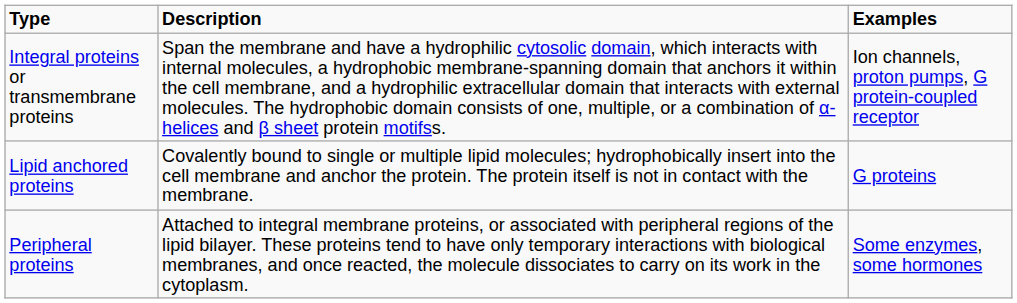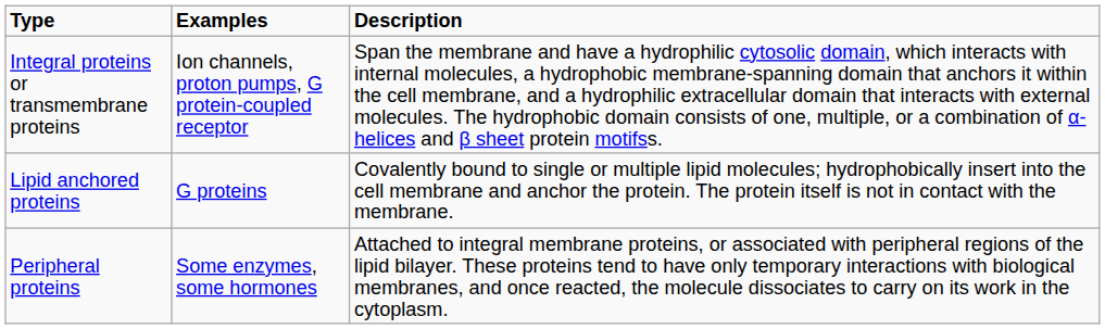 <table class="wikitable" style="float:right; font-size:85%; margin-left:15px; width:60%">
 <tr>
 <td><strong>Type</strong></td>
+<td><strong>Examples</strong></td>
 <td><strong>Description</strong></td>
-<td><strong>Examples</strong></td>
 </tr>
 <tr>
 <td><a href='#'>Integral proteins</a><br>or transmembrane proteins</td>
+<td>Ion channels, <a href='#'>proton pumps</a>, <a href='#'>G protein-coupled receptor</a></td>
 <td>Span the membrane and have a hydrophilic <a href='#'>cytosolic</a> <a href='#'>domain</a>, which interacts with internal molecules, a hydrophobic membrane-spanning domain that anchors it within the cell membrane, and a hydrophilic extracellular domain that interacts with external molecules. The hydrophobic domain consists of one, multiple, or a combination of <a href='#'>α-helices</a> and <a href='#'>β sheet</a> protein <a href='#'>motifs</a>s.</td>
-<td>Ion channels, <a href='#'>proton pumps</a>, <a href='#'>G protein-coupled receptor</a></td>
 </tr>
 <tr>
 <td><a href='#'>Lipid anchored proteins</a></td>
+<td><a href='#'>G proteins</a></td>
 <td>Covalently bound to single or multiple lipid molecules; hydrophobically insert into the cell membrane and anchor the protein. The protein itself is not in contact with the membrane.</td>
-<td><a href='#'>G proteins</a></td>
 </tr>
 <tr>
 <td><a href='#'>Peripheral proteins</a></td>
+<td><a href='#'>Some enzymes</a>, <a href='#'>some hormones</a></td>
 <td>Attached to integral membrane proteins, or associated with peripheral regions of the lipid bilayer. These proteins tend to have only temporary interactions with biological membranes, and once reacted, the molecule dissociates to carry on its work in the cytoplasm.</td>
-<td><a href='#'>Some enzymes</a>, <a href='#'>some hormones</a></td>
 </tr>
 </table>
